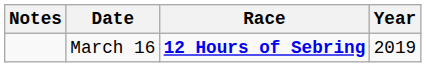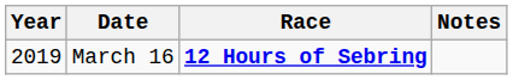 <table class="wikitable">
 <tr>
-<th>Notes</th>
+<th>Year</th>
 <th>Date</th>
 <th>Race</th>
-<th>Year</th>
+<th>Notes</th>
 </tr>
 <tr>
-<td></td>
+<td>2019</td>
 <td>March 16</td>
 <td><strong><a href='#'>12 Hours of Sebring</a></strong></td>
-<td>2019</td>
+<td></td>
 </tr>
 </table>
